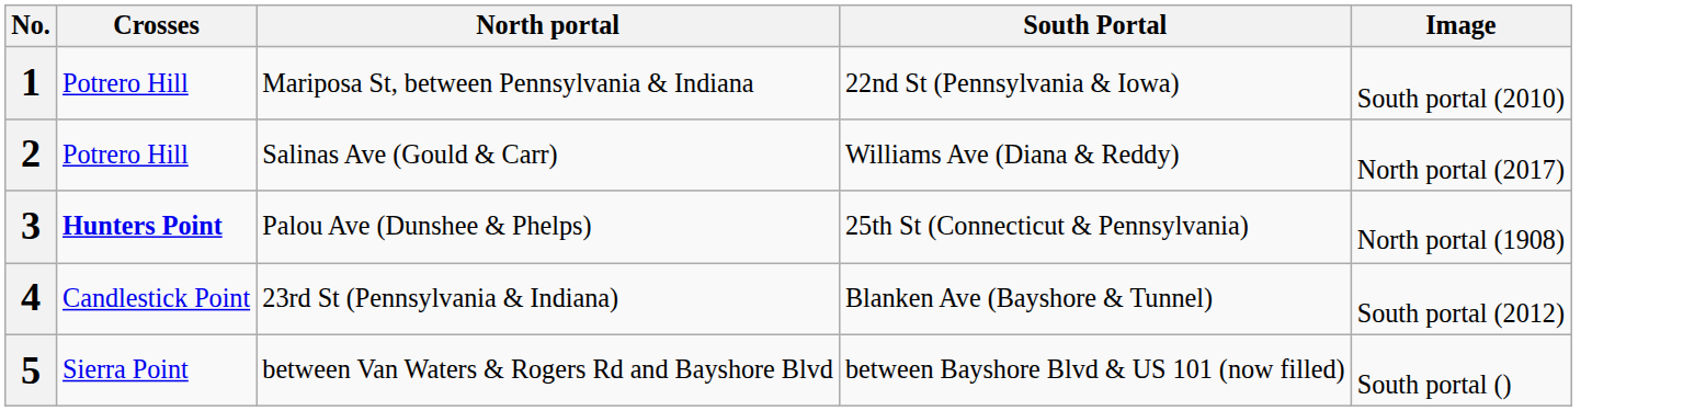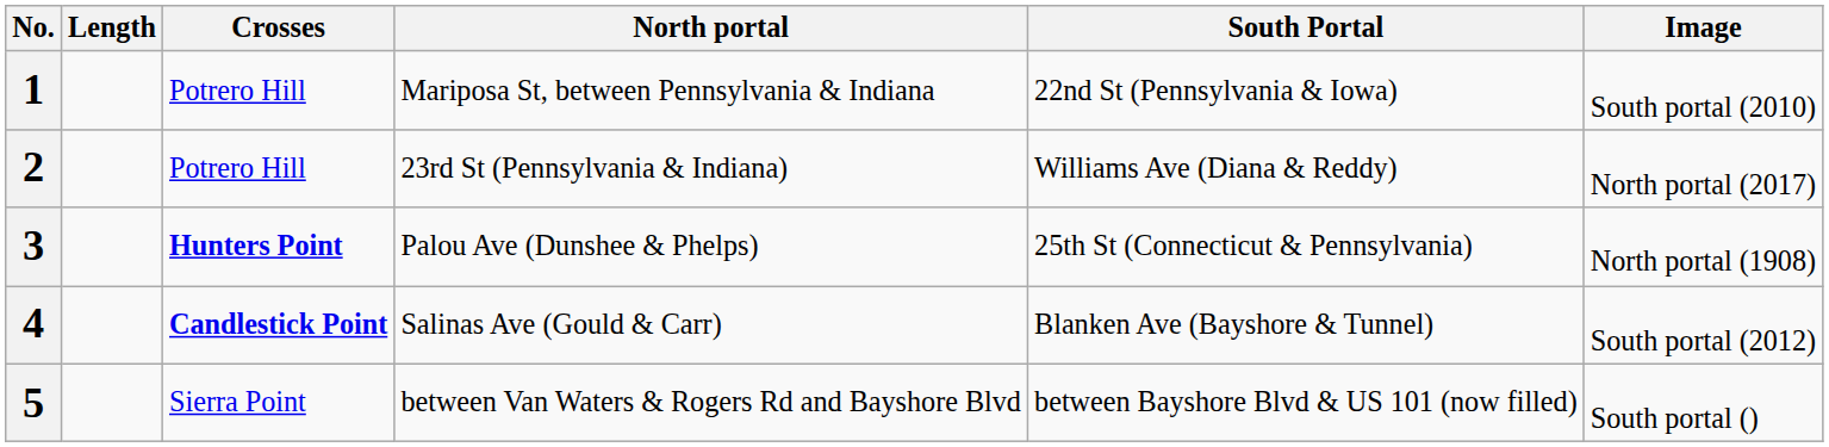 <table class=wikitable>
 <tr>
 <th>No.</th>
+<th>Length</th>
 <th>Crosses</th>
 <th>North portal</th>
 <th>South Portal</th>
 <th>Image</th>
 </tr>
 <tr>
 <th style="font-size:150%;">1</th>
+<td></td>
 <td><a href='#'>Potrero Hill</a></td>
 <td>Mariposa St, between Pennsylvania & Indiana<br></td>
 <td>22nd St (Pennsylvania & Iowa)<br></td>
 <td><br>South portal (2010)</td>
 </tr>
 <tr>
 <th style="font-size:150%;">2</th>
+<td></td>
 <td><a href='#'>Potrero Hill</a></td>
-<td>Salinas Ave (Gould & Carr)<br></td>
+<td>23rd St (Pennsylvania & Indiana)<br></td>
 <td>Williams Ave (Diana & Reddy)<br></td>
 <td><br>North portal (2017)</td>
 </tr>
 <tr>
 <th style="font-size:150%;">3</th>
+<td></td>
 <td><strong><a href='#'>Hunters Point</a></strong></td>
 <td>Palou Ave (Dunshee & Phelps)<br></td>
 <td>25th St (Connecticut & Pennsylvania)<br></td>
 <td><br>North portal (1908)</td>
 </tr>
 <tr>
 <th style="font-size:150%;">4</th>
-<td><a href='#'>Candlestick Point</a></td>
-<td>23rd St (Pennsylvania & Indiana)<br></td>
+<td></td>
+<td><strong><a href='#'>Candlestick Point</a></strong></td>
+<td>Salinas Ave (Gould & Carr)<br></td>
 <td>Blanken Ave (Bayshore & Tunnel)<br></td>
 <td><br>South portal (2012)</td>
 </tr>
 <tr>
 <th style="font-size:150%;">5</th>
+<td></td>
 <td><a href='#'>Sierra Point</a></td>
 <td>between Van Waters & Rogers Rd and Bayshore Blvd<br></td>
 <td>between Bayshore Blvd & US 101 (now filled)<br></td>
 <td><br>South portal ()</td>
 </tr>
 </table>
